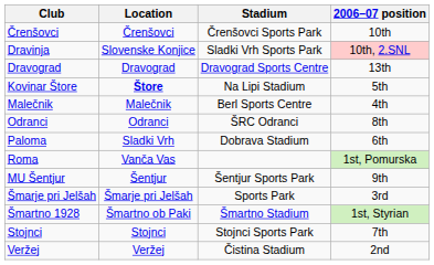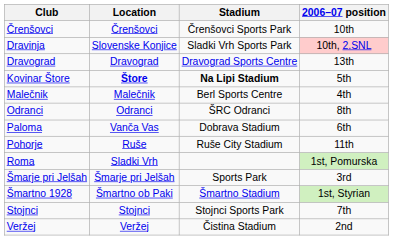 <table class="wikitable" style="text-align:center;">
 <tr>
 <th>Club</th>
 <th>Location</th>
 <th>Stadium</th>
 <th><a href='#'>2006–07</a> position</th>
 </tr>
 <tr>
 <td style="text-align:left;"><a href='#'>Črenšovci</a></td>
 <td><a href='#'>Črenšovci</a></td>
 <td>Črenšovci Sports Park</td>
 <td>10th</td>
 </tr>
 <tr>
 <td style="text-align:left;"><a href='#'>Dravinja</a></td>
 <td><a href='#'>Slovenske Konjice</a></td>
 <td>Sladki Vrh Sports Park</td>
 <td bgcolor="#FFCCCC">10th, <a href='#'>2.SNL</a></td>
 </tr>
 <tr>
 <td style="text-align:left;"><a href='#'>Dravograd</a></td>
 <td><a href='#'>Dravograd</a></td>
 <td><a href='#'>Dravograd Sports Centre</a></td>
 <td>13th</td>
 </tr>
 <tr>
 <td style="text-align:left;"><a href='#'>Kovinar Štore</a></td>
 <td><strong><a href='#'>Štore</a></strong></td>
-<td>Na Lipi Stadium</td>
+<td><strong>Na Lipi Stadium</strong></td>
 <td>5th</td>
 </tr>
 <tr>
 <td style="text-align:left;"><a href='#'>Malečnik</a></td>
 <td><a href='#'>Malečnik</a></td>
 <td>Berl Sports Centre</td>
 <td>4th</td>
 </tr>
 <tr>
 <td style="text-align:left;"><a href='#'>Odranci</a></td>
 <td><a href='#'>Odranci</a></td>
 <td>ŠRC Odranci</td>
 <td>8th</td>
 </tr>
 <tr>
 <td style="text-align:left;"><a href='#'>Paloma</a></td>
-<td><a href='#'>Sladki Vrh</a></td>
+<td><a href='#'>Vanča Vas</a></td>
 <td>Dobrava Stadium</td>
 <td>6th</td>
 </tr>
 <tr>
+<td style="text-align:left;"><a href='#'>Pohorje</a></td>
+<td><a href='#'>Ruše</a></td>
+<td>Ruše City Stadium</td>
+<td>11th</td>
+</tr>
+<tr>
 <td style="text-align:left;"><a href='#'>Roma</a></td>
-<td><a href='#'>Vanča Vas</a></td>
+<td><a href='#'>Sladki Vrh</a></td>
 <td></td>
 <td bgcolor="#D0F0C0">1st, Pomurska</td>
-</tr>
-<tr>
-<td style="text-align:left;"><a href='#'>MU Šentjur</a></td>
-<td><a href='#'>Šentjur</a></td>
-<td>Šentjur Sports Park</td>
-<td>9th</td>
 </tr>
 <tr>
 <td style="text-align:left;"><a href='#'>Šmarje pri Jelšah</a></td>
 <td><a href='#'>Šmarje pri Jelšah</a></td>
 <td>Sports Park</td>
 <td>3rd</td>
 </tr>
 <tr>
 <td style="text-align:left;"><a href='#'>Šmartno 1928</a></td>
 <td><a href='#'>Šmartno ob Paki</a></td>
 <td><a href='#'>Šmartno Stadium</a></td>
 <td bgcolor="#D0F0C0">1st, Styrian</td>
 </tr>
 <tr>
 <td style="text-align:left;"><a href='#'>Stojnci</a></td>
 <td><a href='#'>Stojnci</a></td>
 <td>Stojnci Sports Park</td>
 <td>7th</td>
 </tr>
 <tr>
 <td style="text-align:left;"><a href='#'>Veržej</a></td>
 <td><a href='#'>Veržej</a></td>
 <td>Čistina Stadium</td>
 <td>2nd</td>
 </tr>
 </table>
